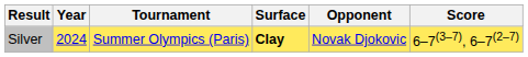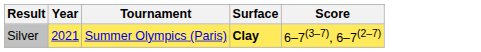 <table class="wikitable">
 <tr>
 <th>Result</th>
 <th>Year</th>
 <th>Tournament</th>
 <th>Surface</th>
-<th>Opponent</th>
 <th class=unsortable>Score</th>
 </tr>
 <tr>
 <td bgcolor=silver>Silver</td>
-<td bgcolor=ffea5c><a href='#'>2024</a></td>
+<td bgcolor=ffea5c><a href='#'>2021</a></td>
 <td bgcolor=ffea5c><a href='#'>Summer Olympics (Paris)</a></td>
 <td bgcolor=ffea5c><strong>Clay</strong></td>
-<td bgcolor=ffea5c> <a href='#'>Novak Djokovic</a></td>
 <td bgcolor=ffea5c>6–7<sup>(3–7)</sup>, 6–7<sup>(2–7)</sup></td>
 </tr>
 </table>
